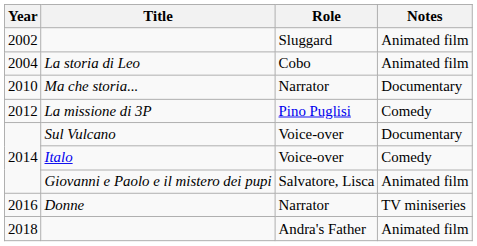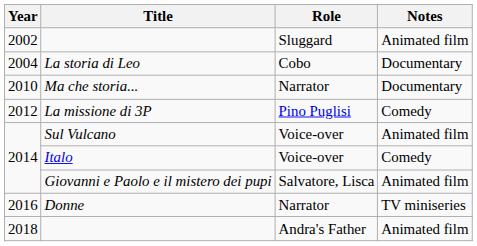 <table class="wikitable plainrowheaders sortable">
 <tr>
 <th scope="col">Year</th>
 <th scope="col">Title</th>
 <th scope="col">Role</th>
 <th scope="col">Notes</th>
 </tr>
 <tr>
 <td>2002</td>
 <td><em></em></td>
 <td>Sluggard</td>
 <td>Animated film</td>
 </tr>
 <tr>
 <td>2004</td>
 <td><em>La storia di Leo</em></td>
 <td>Cobo</td>
-<td>Animated film</td>
+<td>Documentary</td>
 </tr>
 <tr>
 <td>2010</td>
 <td><em>Ma che storia...</em></td>
 <td>Narrator</td>
 <td>Documentary</td>
 </tr>
 <tr>
 <td>2012</td>
 <td><em>La missione di 3P</em></td>
 <td><a href='#'>Pino Puglisi</a></td>
 <td>Comedy</td>
 </tr>
 <tr>
 <td rowspan=3>2014</td>
 <td><em>Sul Vulcano</em></td>
 <td>Voice-over</td>
-<td>Documentary</td>
+<td>Animated film</td>
 </tr>
 <tr>
 <td><em><a href='#'>Italo</a></em></td>
 <td>Voice-over</td>
 <td>Comedy</td>
 </tr>
 <tr>
 <td><em>Giovanni e Paolo e il mistero dei pupi</em></td>
 <td>Salvatore, Lisca</td>
 <td>Animated film</td>
 </tr>
 <tr>
 <td>2016</td>
 <td><em>Donne</em></td>
 <td>Narrator</td>
 <td>TV miniseries</td>
 </tr>
 <tr>
 <td>2018</td>
 <td><em></em></td>
 <td>Andra's Father</td>
 <td>Animated film</td>
 </tr>
 </table>
